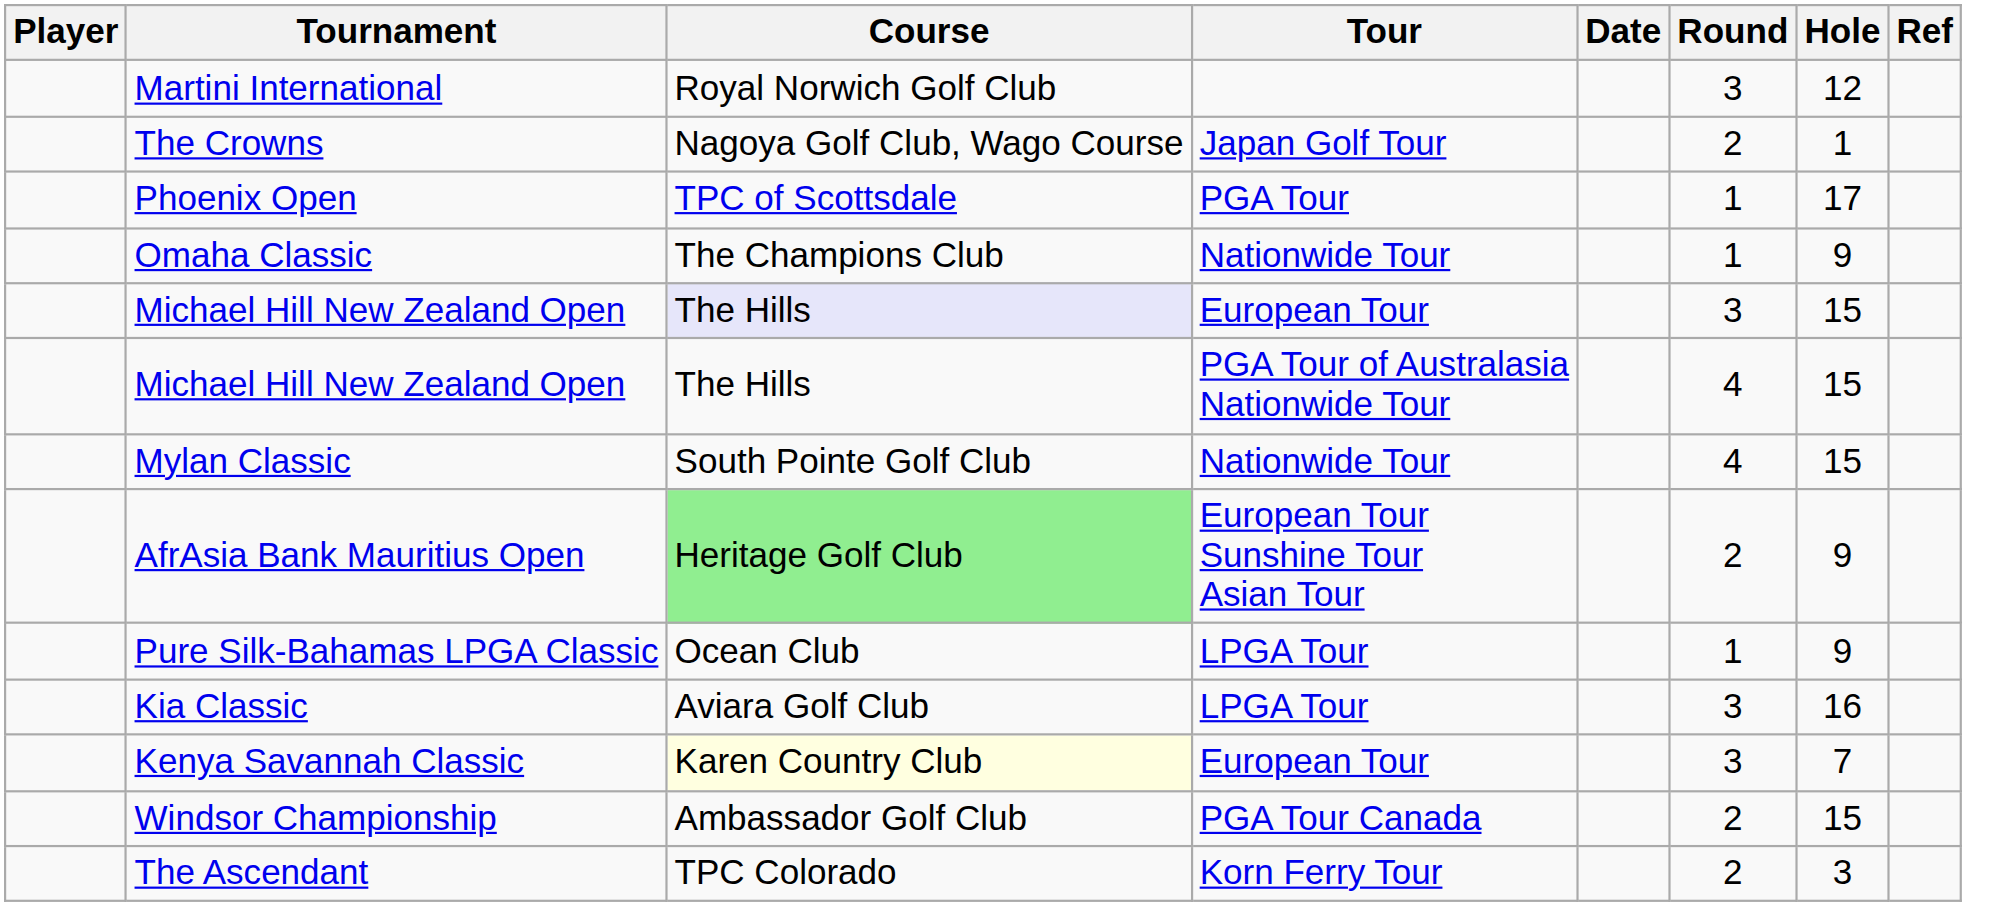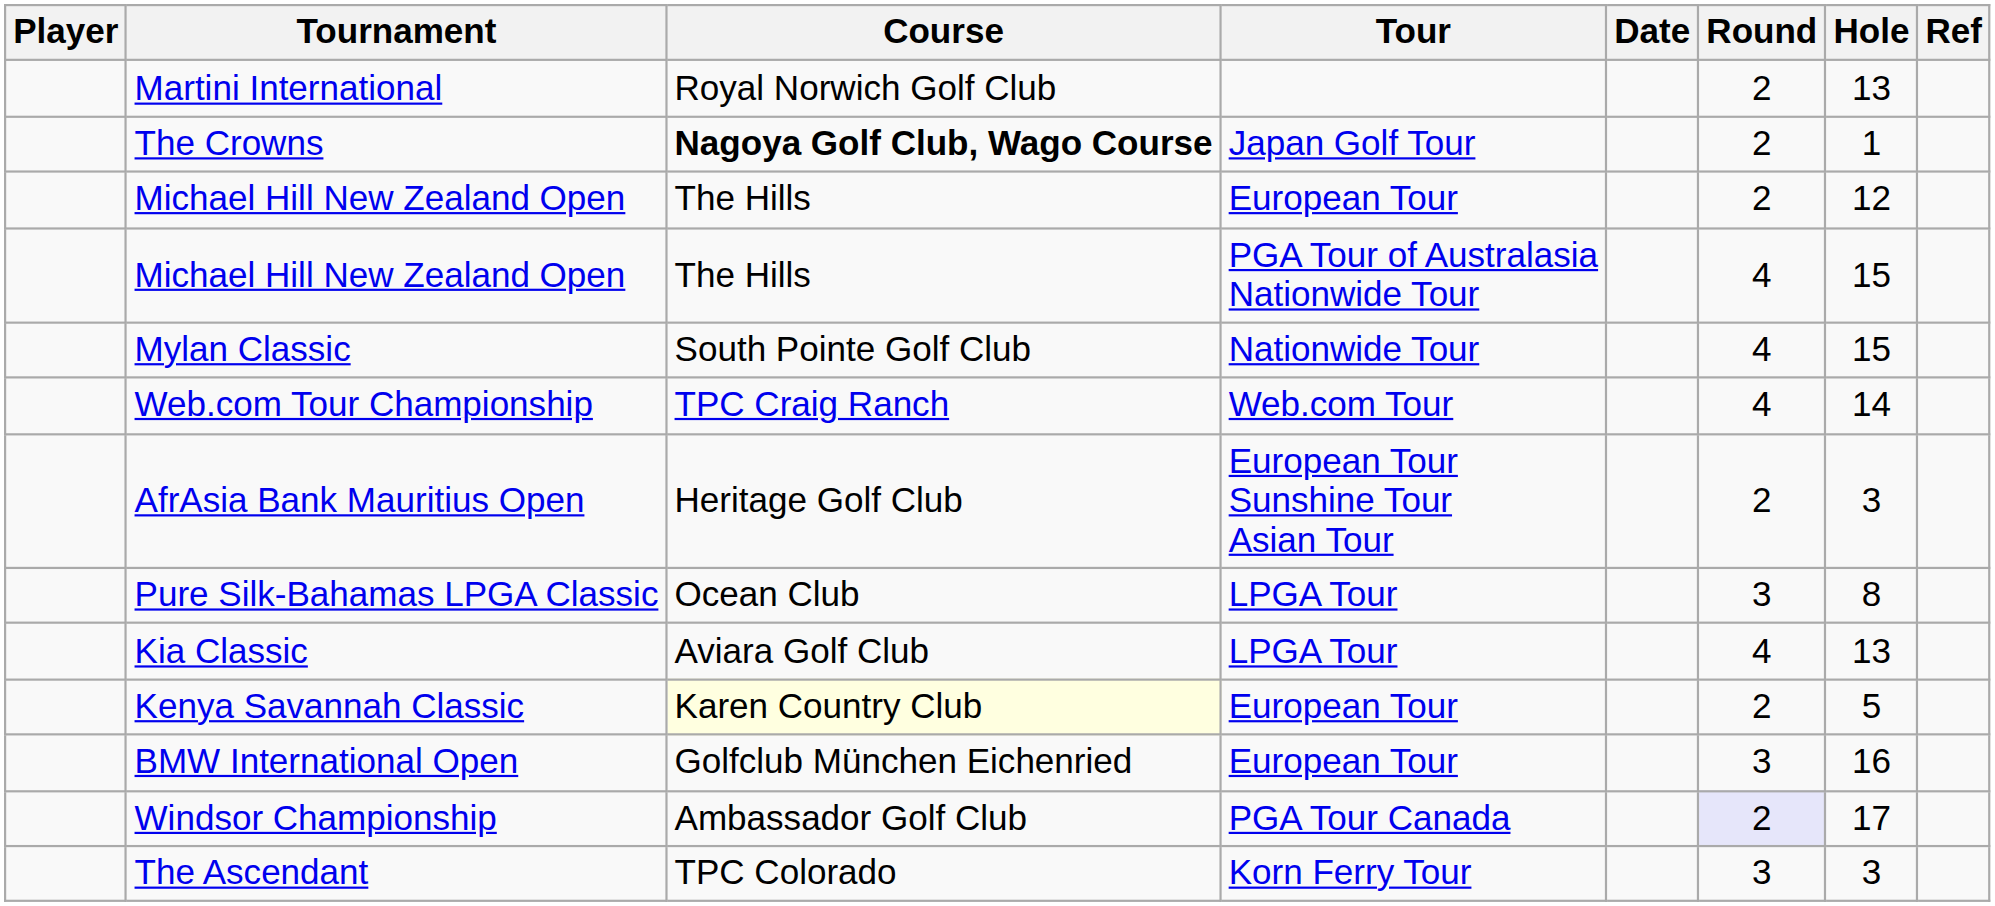 <table class="sortable wikitable">
 <tr>
 <th>Player</th>
 <th>Tournament</th>
 <th>Course</th>
 <th>Tour</th>
 <th>Date</th>
 <th>Round</th>
 <th>Hole</th>
 <th>Ref</th>
 </tr>
 <tr>
 <td></td>
 <td><a href='#'>Martini International</a></td>
 <td>Royal Norwich Golf Club</td>
 <td></td>
 <td></td>
-<td align=center>3</td>
-<td align=center>12</td>
+<td align=center>2</td>
+<td align=center>13</td>
 <td></td>
 </tr>
 <tr>
 <td></td>
 <td><a href='#'>The Crowns</a></td>
-<td>Nagoya Golf Club, Wago Course</td>
+<td><strong>Nagoya Golf Club, Wago Course</strong></td>
 <td><a href='#'>Japan Golf Tour</a></td>
 <td></td>
 <td align=center>2</td>
 <td align=center>1</td>
 <td></td>
 </tr>
 <tr>
 <td></td>
-<td><a href='#'>Phoenix Open</a></td>
-<td><a href='#'>TPC of Scottsdale</a></td>
-<td><a href='#'>PGA Tour</a></td>
-<td></td>
-<td align=center>1</td>
-<td align=center>17</td>
-<td></td>
-</tr>
-<tr>
-<td></td>
-<td><a href='#'>Omaha Classic</a></td>
-<td>The Champions Club</td>
-<td><a href='#'>Nationwide Tour</a></td>
-<td></td>
-<td align=center>1</td>
-<td align=center>9</td>
-<td></td>
-</tr>
-<tr>
-<td></td>
 <td><a href='#'>Michael Hill New Zealand Open</a></td>
-<td style="background: lavender;">The Hills</td>
+<td>The Hills</td>
 <td><a href='#'>European Tour</a></td>
 <td></td>
-<td align=center>3</td>
-<td align=center>15</td>
+<td align=center>2</td>
+<td align=center>12</td>
 <td></td>
 </tr>
 <tr>
 <td></td>
 <td><a href='#'>Michael Hill New Zealand Open</a></td>
 <td>The Hills</td>
 <td><a href='#'>PGA Tour of Australasia</a><br><a href='#'>Nationwide Tour</a></td>
 <td></td>
 <td align=center>4</td>
 <td align=center>15</td>
 <td></td>
 </tr>
 <tr>
 <td></td>
 <td><a href='#'>Mylan Classic</a></td>
 <td>South Pointe Golf Club</td>
 <td><a href='#'>Nationwide Tour</a></td>
 <td></td>
 <td align=center>4</td>
 <td align=center>15</td>
 <td></td>
 </tr>
 <tr>
 <td></td>
+<td><a href='#'>Web.com Tour Championship</a></td>
+<td><a href='#'>TPC Craig Ranch</a></td>
+<td><a href='#'>Web.com Tour</a></td>
+<td></td>
+<td align=center>4</td>
+<td align=center>14</td>
+<td></td>
+</tr>
+<tr>
+<td></td>
 <td><a href='#'>AfrAsia Bank Mauritius Open</a></td>
-<td style="background: lightgreen;">Heritage Golf Club</td>
+<td>Heritage Golf Club</td>
 <td><a href='#'>European Tour</a><br><a href='#'>Sunshine Tour</a><br><a href='#'>Asian Tour</a></td>
 <td></td>
 <td align=center>2</td>
-<td align=center>9</td>
+<td align=center>3</td>
 <td></td>
 </tr>
 <tr>
 <td></td>
 <td><a href='#'>Pure Silk-Bahamas LPGA Classic</a></td>
 <td>Ocean Club</td>
 <td><a href='#'>LPGA Tour</a></td>
 <td></td>
-<td align=center>1</td>
-<td align=center>9</td>
+<td align=center>3</td>
+<td align=center>8</td>
 <td></td>
 </tr>
 <tr>
 <td></td>
 <td><a href='#'>Kia Classic</a></td>
 <td>Aviara Golf Club</td>
 <td><a href='#'>LPGA Tour</a></td>
 <td></td>
-<td align=center>3</td>
-<td align=center>16</td>
+<td align=center>4</td>
+<td align=center>13</td>
 <td></td>
 </tr>
 <tr>
 <td></td>
 <td><a href='#'>Kenya Savannah Classic</a></td>
 <td style="background: lightyellow;">Karen Country Club</td>
 <td><a href='#'>European Tour</a></td>
 <td></td>
+<td align=center>2</td>
+<td align=center>5</td>
+<td></td>
+</tr>
+<tr>
+<td></td>
+<td><a href='#'>BMW International Open</a></td>
+<td>Golfclub München Eichenried</td>
+<td><a href='#'>European Tour</a></td>
+<td></td>
 <td align=center>3</td>
-<td align=center>7</td>
+<td align=center>16</td>
 <td></td>
 </tr>
 <tr>
 <td></td>
 <td><a href='#'>Windsor Championship</a></td>
 <td>Ambassador Golf Club</td>
 <td><a href='#'>PGA Tour Canada</a></td>
 <td></td>
-<td align=center>2</td>
-<td align=center>15</td>
+<td align=center style="background: lavender;">2</td>
+<td align=center>17</td>
 <td></td>
 </tr>
 <tr>
 <td></td>
 <td><a href='#'>The Ascendant</a></td>
 <td>TPC Colorado</td>
 <td><a href='#'>Korn Ferry Tour</a></td>
 <td></td>
-<td align=center>2</td>
+<td align=center>3</td>
 <td align=center>3</td>
 <td></td>
 </tr>
 </table>
